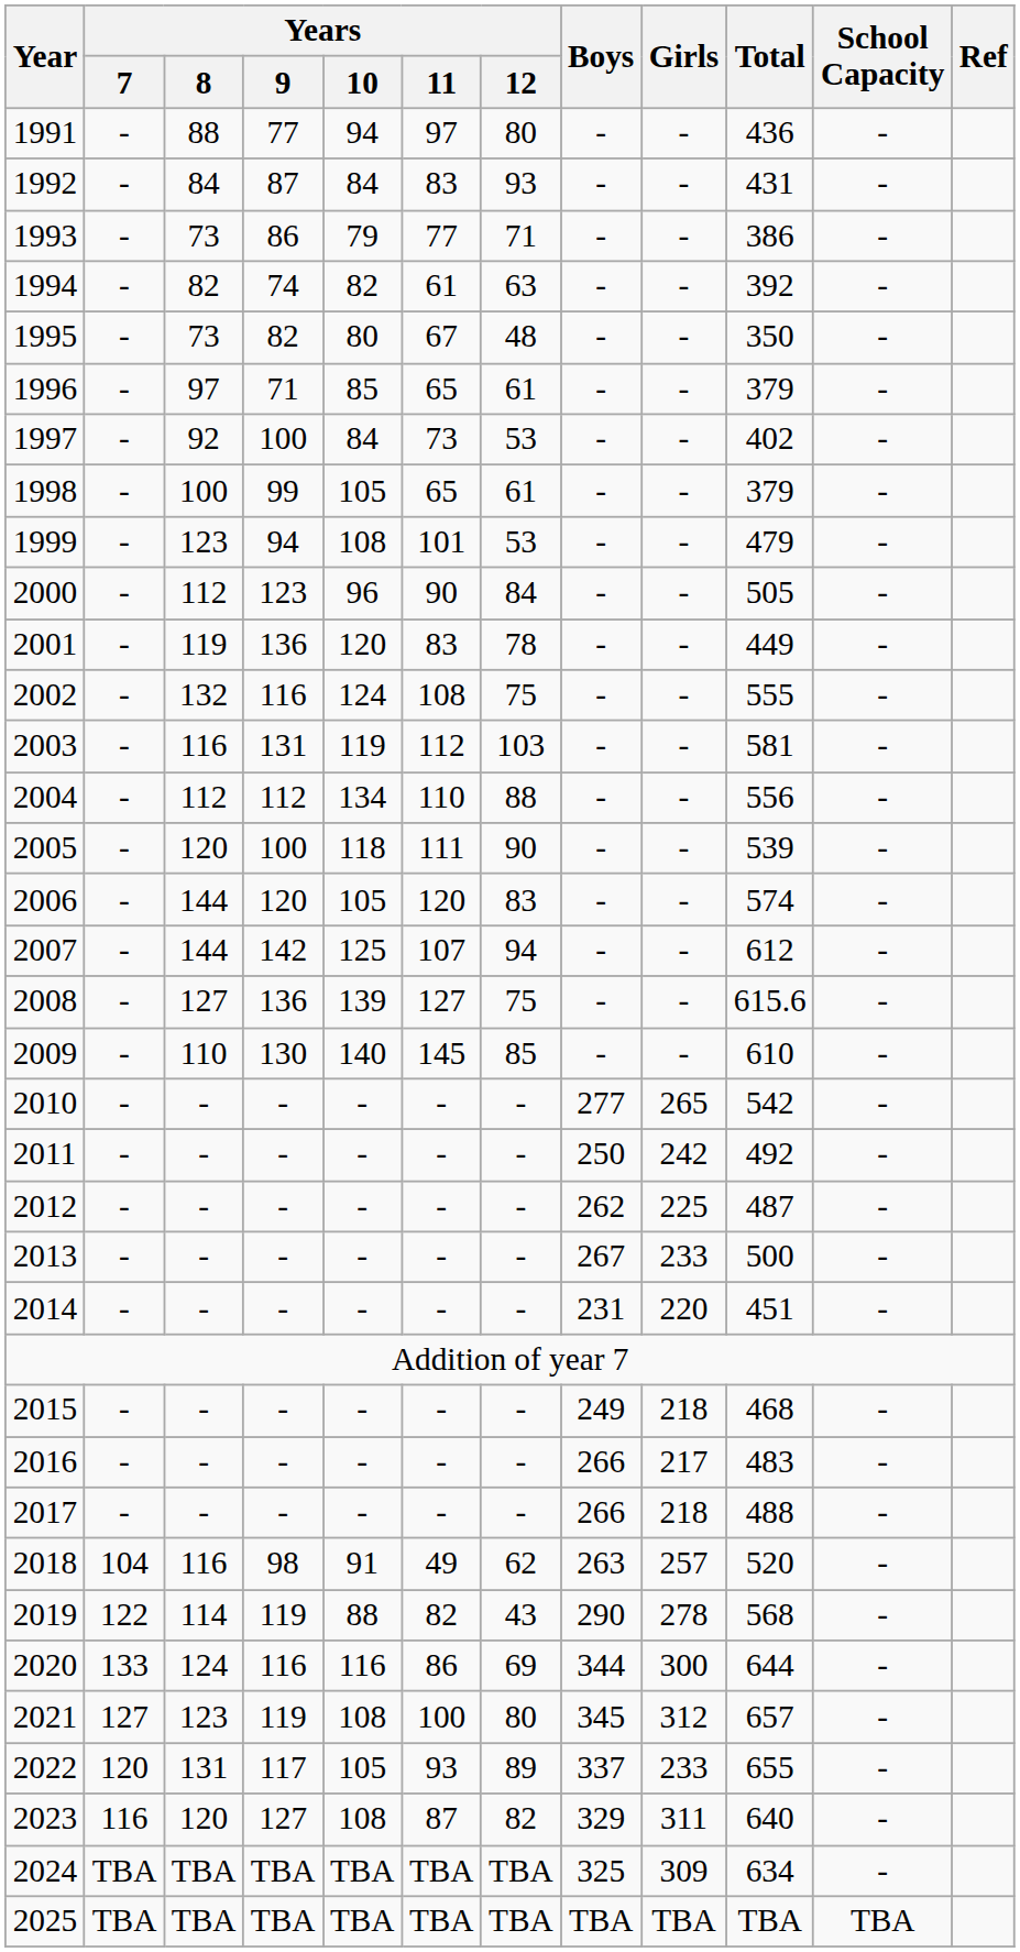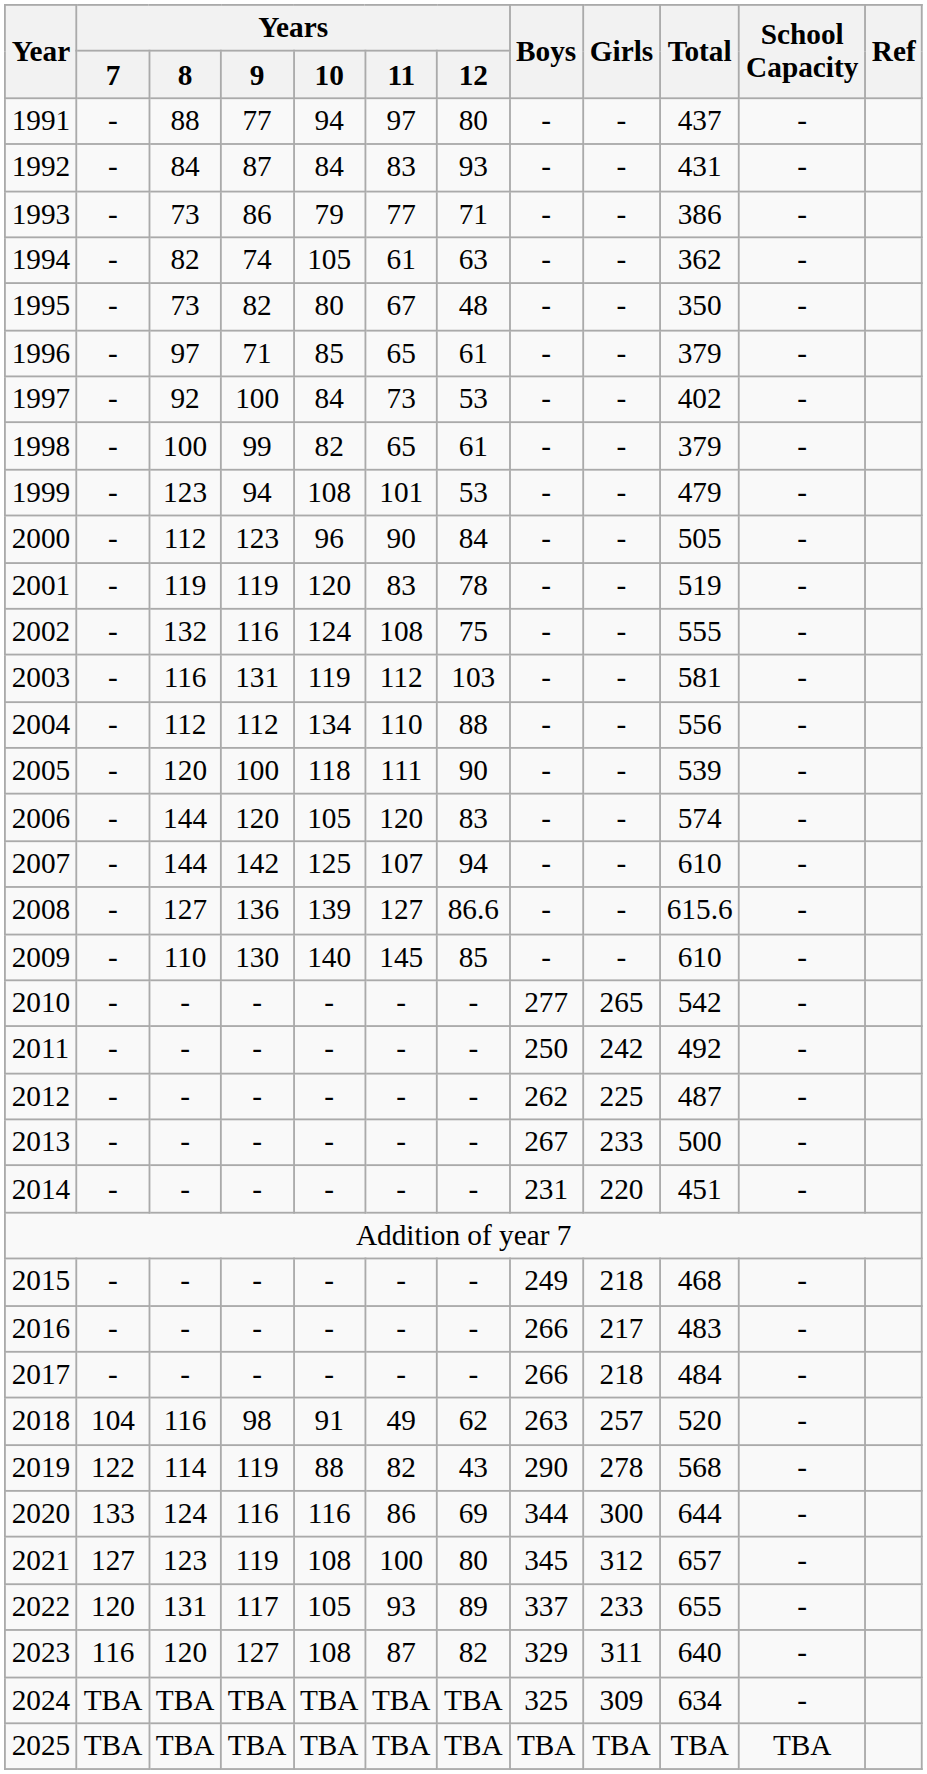 <table class="wikitable sortable">
 <tr>
 <th rowspan=2>Year</th>
 <th colspan=6>Years</th>
 <th rowspan=2>Boys</th>
 <th rowspan=2>Girls</th>
 <th rowspan=2>Total</th>
 <th rowspan=2>School<br>Capacity</th>
 <th rowspan=2>Ref</th>
 </tr>
 <tr>
 <th>7</th>
 <th>8</th>
 <th>9</th>
 <th>10</th>
 <th>11</th>
 <th>12</th>
 </tr>
 <tr>
 <td>1991</td>
 <td style="text-align:center">-</td>
 <td style="text-align:center">88</td>
 <td style="text-align:center">77</td>
 <td style="text-align:center">94</td>
 <td style="text-align:center">97</td>
 <td style="text-align:center">80</td>
 <td style="text-align:center">-</td>
 <td style="text-align:center">-</td>
-<td style="text-align:center">436</td>
+<td style="text-align:center">437</td>
 <td style="text-align:center">-</td>
 <td></td>
 </tr>
 <tr>
 <td>1992</td>
 <td style="text-align:center">-</td>
 <td style="text-align:center">84</td>
 <td style="text-align:center">87</td>
 <td style="text-align:center">84</td>
 <td style="text-align:center">83</td>
 <td style="text-align:center">93</td>
 <td style="text-align:center">-</td>
 <td style="text-align:center">-</td>
 <td style="text-align:center">431</td>
 <td style="text-align:center">-</td>
 <td></td>
 </tr>
 <tr>
 <td>1993</td>
 <td style="text-align:center">-</td>
 <td style="text-align:center">73</td>
 <td style="text-align:center">86</td>
 <td style="text-align:center">79</td>
 <td style="text-align:center">77</td>
 <td style="text-align:center">71</td>
 <td style="text-align:center">-</td>
 <td style="text-align:center">-</td>
 <td style="text-align:center">386</td>
 <td style="text-align:center">-</td>
 <td></td>
 </tr>
 <tr>
 <td>1994</td>
 <td style="text-align:center">-</td>
 <td style="text-align:center">82</td>
 <td style="text-align:center">74</td>
-<td style="text-align:center">82</td>
+<td style="text-align:center">105</td>
 <td style="text-align:center">61</td>
 <td style="text-align:center">63</td>
 <td style="text-align:center">-</td>
 <td style="text-align:center">-</td>
-<td style="text-align:center">392</td>
+<td style="text-align:center">362</td>
 <td style="text-align:center">-</td>
 <td></td>
 </tr>
 <tr>
 <td>1995</td>
 <td style="text-align:center">-</td>
 <td style="text-align:center">73</td>
 <td style="text-align:center">82</td>
 <td style="text-align:center">80</td>
 <td style="text-align:center">67</td>
 <td style="text-align:center">48</td>
 <td style="text-align:center">-</td>
 <td style="text-align:center">-</td>
 <td style="text-align:center">350</td>
 <td style="text-align:center">-</td>
 <td></td>
 </tr>
 <tr>
 <td>1996</td>
 <td style="text-align:center">-</td>
 <td style="text-align:center">97</td>
 <td style="text-align:center">71</td>
 <td style="text-align:center">85</td>
 <td style="text-align:center">65</td>
 <td style="text-align:center">61</td>
 <td style="text-align:center">-</td>
 <td style="text-align:center">-</td>
 <td style="text-align:center">379</td>
 <td style="text-align:center">-</td>
 <td></td>
 </tr>
 <tr>
 <td>1997</td>
 <td style="text-align:center">-</td>
 <td style="text-align:center">92</td>
 <td style="text-align:center">100</td>
 <td style="text-align:center">84</td>
 <td style="text-align:center">73</td>
 <td style="text-align:center">53</td>
 <td style="text-align:center">-</td>
 <td style="text-align:center">-</td>
 <td style="text-align:center">402</td>
 <td style="text-align:center">-</td>
 <td></td>
 </tr>
 <tr>
 <td>1998</td>
 <td style="text-align:center">-</td>
 <td style="text-align:center">100</td>
 <td style="text-align:center">99</td>
-<td style="text-align:center">105</td>
+<td style="text-align:center">82</td>
 <td style="text-align:center">65</td>
 <td style="text-align:center">61</td>
 <td style="text-align:center">-</td>
 <td style="text-align:center">-</td>
 <td style="text-align:center">379</td>
 <td style="text-align:center">-</td>
 <td></td>
 </tr>
 <tr>
 <td>1999</td>
 <td style="text-align:center">-</td>
 <td style="text-align:center">123</td>
 <td style="text-align:center">94</td>
 <td style="text-align:center">108</td>
 <td style="text-align:center">101</td>
 <td style="text-align:center">53</td>
 <td style="text-align:center">-</td>
 <td style="text-align:center">-</td>
 <td style="text-align:center">479</td>
 <td style="text-align:center">-</td>
 <td></td>
 </tr>
 <tr>
 <td>2000</td>
 <td style="text-align:center">-</td>
 <td style="text-align:center">112</td>
 <td style="text-align:center">123</td>
 <td style="text-align:center">96</td>
 <td style="text-align:center">90</td>
 <td style="text-align:center">84</td>
 <td style="text-align:center">-</td>
 <td style="text-align:center">-</td>
 <td style="text-align:center">505</td>
 <td style="text-align:center">-</td>
 <td></td>
 </tr>
 <tr>
 <td>2001</td>
 <td style="text-align:center">-</td>
 <td style="text-align:center">119</td>
-<td style="text-align:center">136</td>
+<td style="text-align:center">119</td>
 <td style="text-align:center">120</td>
 <td style="text-align:center">83</td>
 <td style="text-align:center">78</td>
 <td style="text-align:center">-</td>
 <td style="text-align:center">-</td>
-<td style="text-align:center">449</td>
+<td style="text-align:center">519</td>
 <td style="text-align:center">-</td>
 <td></td>
 </tr>
 <tr>
 <td>2002</td>
 <td style="text-align:center">-</td>
 <td style="text-align:center">132</td>
 <td style="text-align:center">116</td>
 <td style="text-align:center">124</td>
 <td style="text-align:center">108</td>
 <td style="text-align:center">75</td>
 <td style="text-align:center">-</td>
 <td style="text-align:center">-</td>
 <td style="text-align:center">555</td>
 <td style="text-align:center">-</td>
 <td></td>
 </tr>
 <tr>
 <td>2003</td>
 <td style="text-align:center">-</td>
 <td style="text-align:center">116</td>
 <td style="text-align:center">131</td>
 <td style="text-align:center">119</td>
 <td style="text-align:center">112</td>
 <td style="text-align:center">103</td>
 <td style="text-align:center">-</td>
 <td style="text-align:center">-</td>
 <td style="text-align:center">581</td>
 <td style="text-align:center">-</td>
 <td></td>
 </tr>
 <tr>
 <td>2004</td>
 <td style="text-align:center">-</td>
 <td style="text-align:center">112</td>
 <td style="text-align:center">112</td>
 <td style="text-align:center">134</td>
 <td style="text-align:center">110</td>
 <td style="text-align:center">88</td>
 <td style="text-align:center">-</td>
 <td style="text-align:center">-</td>
 <td style="text-align:center">556</td>
 <td style="text-align:center">-</td>
 <td></td>
 </tr>
 <tr>
 <td>2005</td>
 <td style="text-align:center">-</td>
 <td style="text-align:center">120</td>
 <td style="text-align:center">100</td>
 <td style="text-align:center">118</td>
 <td style="text-align:center">111</td>
 <td style="text-align:center">90</td>
 <td style="text-align:center">-</td>
 <td style="text-align:center">-</td>
 <td style="text-align:center">539</td>
 <td style="text-align:center">-</td>
 <td></td>
 </tr>
 <tr>
 <td>2006</td>
 <td style="text-align:center">-</td>
 <td style="text-align:center">144</td>
 <td style="text-align:center">120</td>
 <td style="text-align:center">105</td>
 <td style="text-align:center">120</td>
 <td style="text-align:center">83</td>
 <td style="text-align:center">-</td>
 <td style="text-align:center">-</td>
 <td style="text-align:center">574</td>
 <td style="text-align:center">-</td>
 <td></td>
 </tr>
 <tr>
 <td>2007</td>
 <td style="text-align:center">-</td>
 <td style="text-align:center">144</td>
 <td style="text-align:center">142</td>
 <td style="text-align:center">125</td>
 <td style="text-align:center">107</td>
 <td style="text-align:center">94</td>
 <td style="text-align:center">-</td>
 <td style="text-align:center">-</td>
-<td style="text-align:center">612</td>
+<td style="text-align:center">610</td>
 <td style="text-align:center">-</td>
 <td></td>
 </tr>
 <tr>
 <td>2008</td>
 <td style="text-align:center">-</td>
 <td style="text-align:center">127</td>
 <td style="text-align:center">136</td>
 <td style="text-align:center">139</td>
 <td style="text-align:center">127</td>
-<td style="text-align:center">75</td>
+<td style="text-align:center">86.6</td>
 <td style="text-align:center">-</td>
 <td style="text-align:center">-</td>
 <td style="text-align:center">615.6</td>
 <td style="text-align:center">-</td>
 <td></td>
 </tr>
 <tr>
 <td>2009</td>
 <td style="text-align:center">-</td>
 <td style="text-align:center">110</td>
 <td style="text-align:center">130</td>
 <td style="text-align:center">140</td>
 <td style="text-align:center">145</td>
 <td style="text-align:center">85</td>
 <td style="text-align:center">-</td>
 <td style="text-align:center">-</td>
 <td style="text-align:center">610</td>
 <td style="text-align:center">-</td>
 <td></td>
 </tr>
 <tr>
 <td>2010</td>
 <td style="text-align:center">-</td>
 <td style="text-align:center">-</td>
 <td style="text-align:center">-</td>
 <td style="text-align:center">-</td>
 <td style="text-align:center">-</td>
 <td style="text-align:center">-</td>
 <td style="text-align:center">277</td>
 <td style="text-align:center">265</td>
 <td style="text-align:center">542</td>
 <td style="text-align:center">-</td>
 <td></td>
 </tr>
 <tr>
 <td>2011</td>
 <td style="text-align:center">-</td>
 <td style="text-align:center">-</td>
 <td style="text-align:center">-</td>
 <td style="text-align:center">-</td>
 <td style="text-align:center">-</td>
 <td style="text-align:center">-</td>
 <td style="text-align:center">250</td>
 <td style="text-align:center">242</td>
 <td style="text-align:center">492</td>
 <td style="text-align:center">-</td>
 <td></td>
 </tr>
 <tr>
 <td>2012</td>
 <td style="text-align:center">-</td>
 <td style="text-align:center">-</td>
 <td style="text-align:center">-</td>
 <td style="text-align:center">-</td>
 <td style="text-align:center">-</td>
 <td style="text-align:center">-</td>
 <td style="text-align:center">262</td>
 <td style="text-align:center">225</td>
 <td style="text-align:center">487</td>
 <td style="text-align:center">-</td>
 <td></td>
 </tr>
 <tr>
 <td>2013</td>
 <td style="text-align:center">-</td>
 <td style="text-align:center">-</td>
 <td style="text-align:center">-</td>
 <td style="text-align:center">-</td>
 <td style="text-align:center">-</td>
 <td style="text-align:center">-</td>
 <td style="text-align:center">267</td>
 <td style="text-align:center">233</td>
 <td style="text-align:center">500</td>
 <td style="text-align:center">-</td>
 <td></td>
 </tr>
 <tr>
 <td>2014</td>
 <td style="text-align:center">-</td>
 <td style="text-align:center">-</td>
 <td style="text-align:center">-</td>
 <td style="text-align:center">-</td>
 <td style="text-align:center">-</td>
 <td style="text-align:center">-</td>
 <td style="text-align:center">231</td>
 <td style="text-align:center">220</td>
 <td style="text-align:center">451</td>
 <td style="text-align:center">-</td>
 <td></td>
 </tr>
 <tr>
 <td colspan=15 style="text-align:center">Addition of year 7</td>
 </tr>
 <tr>
 <td>2015</td>
 <td style="text-align:center">-</td>
 <td style="text-align:center">-</td>
 <td style="text-align:center">-</td>
 <td style="text-align:center">-</td>
 <td style="text-align:center">-</td>
 <td style="text-align:center">-</td>
 <td style="text-align:center">249</td>
 <td style="text-align:center">218</td>
 <td style="text-align:center">468</td>
 <td style="text-align:center">-</td>
 <td></td>
 </tr>
 <tr>
 <td>2016</td>
 <td style="text-align:center">-</td>
 <td style="text-align:center">-</td>
 <td style="text-align:center">-</td>
 <td style="text-align:center">-</td>
 <td style="text-align:center">-</td>
 <td style="text-align:center">-</td>
 <td style="text-align:center">266</td>
 <td style="text-align:center">217</td>
 <td style="text-align:center">483</td>
 <td style="text-align:center">-</td>
 <td></td>
 </tr>
 <tr>
 <td>2017</td>
 <td style="text-align:center">-</td>
 <td style="text-align:center">-</td>
 <td style="text-align:center">-</td>
 <td style="text-align:center">-</td>
 <td style="text-align:center">-</td>
 <td style="text-align:center">-</td>
 <td style="text-align:center">266</td>
 <td style="text-align:center">218</td>
-<td style="text-align:center">488</td>
+<td style="text-align:center">484</td>
 <td style="text-align:center">-</td>
 <td></td>
 </tr>
 <tr>
 <td>2018</td>
 <td style="text-align:center">104</td>
 <td style="text-align:center">116</td>
 <td style="text-align:center">98</td>
 <td style="text-align:center">91</td>
 <td style="text-align:center">49</td>
 <td style="text-align:center">62</td>
 <td style="text-align:center">263</td>
 <td style="text-align:center">257</td>
 <td style="text-align:center">520</td>
 <td style="text-align:center">-</td>
 <td></td>
 </tr>
 <tr>
 <td>2019</td>
 <td style="text-align:center">122</td>
 <td style="text-align:center">114</td>
 <td style="text-align:center">119</td>
 <td style="text-align:center">88</td>
 <td style="text-align:center">82</td>
 <td style="text-align:center">43</td>
 <td style="text-align:center">290</td>
 <td style="text-align:center">278</td>
 <td style="text-align:center">568</td>
 <td style="text-align:center">-</td>
 <td></td>
 </tr>
 <tr>
 <td>2020</td>
 <td style="text-align:center">133</td>
 <td style="text-align:center">124</td>
 <td style="text-align:center">116</td>
 <td style="text-align:center">116</td>
 <td style="text-align:center">86</td>
 <td style="text-align:center">69</td>
 <td style="text-align:center">344</td>
 <td style="text-align:center">300</td>
 <td style="text-align:center">644</td>
 <td style="text-align:center">-</td>
 <td></td>
 </tr>
 <tr>
 <td>2021</td>
 <td style="text-align:center">127</td>
 <td style="text-align:center">123</td>
 <td style="text-align:center">119</td>
 <td style="text-align:center">108</td>
 <td style="text-align:center">100</td>
 <td style="text-align:center">80</td>
 <td style="text-align:center">345</td>
 <td style="text-align:center">312</td>
 <td style="text-align:center">657</td>
 <td style="text-align:center">-</td>
 <td></td>
 </tr>
 <tr>
 <td>2022</td>
 <td style="text-align:center">120</td>
 <td style="text-align:center">131</td>
 <td style="text-align:center">117</td>
 <td style="text-align:center">105</td>
 <td style="text-align:center">93</td>
 <td style="text-align:center">89</td>
 <td style="text-align:center">337</td>
 <td style="text-align:center">233</td>
 <td style="text-align:center">655</td>
 <td style="text-align:center">-</td>
 <td></td>
 </tr>
 <tr>
 <td>2023</td>
 <td style="text-align:center">116</td>
 <td style="text-align:center">120</td>
 <td style="text-align:center">127</td>
 <td style="text-align:center">108</td>
 <td style="text-align:center">87</td>
 <td style="text-align:center">82</td>
 <td style="text-align:center">329</td>
 <td style="text-align:center">311</td>
 <td style="text-align:center">640</td>
 <td style="text-align:center">-</td>
 <td></td>
 </tr>
 <tr>
 <td>2024</td>
 <td style="text-align:center">TBA</td>
 <td style="text-align:center">TBA</td>
 <td style="text-align:center">TBA</td>
 <td style="text-align:center">TBA</td>
 <td style="text-align:center">TBA</td>
 <td style="text-align:center">TBA</td>
 <td style="text-align:center">325</td>
 <td style="text-align:center">309</td>
 <td style="text-align:center">634</td>
 <td style="text-align:center">-</td>
 <td></td>
 </tr>
 <tr>
 <td>2025</td>
 <td style="text-align:center">TBA</td>
 <td style="text-align:center">TBA</td>
 <td style="text-align:center">TBA</td>
 <td style="text-align:center">TBA</td>
 <td style="text-align:center">TBA</td>
 <td style="text-align:center">TBA</td>
 <td style="text-align:center">TBA</td>
 <td style="text-align:center">TBA</td>
 <td style="text-align:center">TBA</td>
 <td style="text-align:center">TBA</td>
 <td></td>
 </tr>
 </table>
